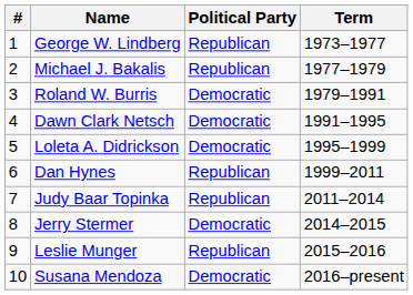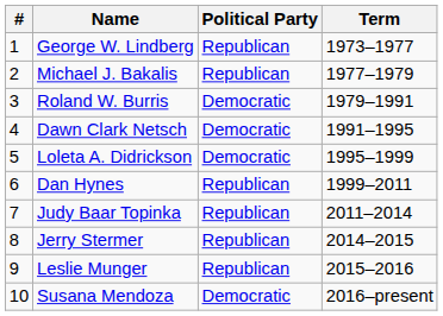 <table class="wikitable" border="1">
 <tr>
 <th>#</th>
 <th>Name</th>
 <th>Political Party</th>
 <th>Term</th>
 </tr>
 <tr>
 <td>1</td>
 <td><a href='#'>George W. Lindberg</a></td>
 <td><a href='#'>Republican</a></td>
 <td>1973–1977</td>
 </tr>
 <tr>
 <td>2</td>
 <td><a href='#'>Michael J. Bakalis</a></td>
 <td><a href='#'>Republican</a></td>
 <td>1977–1979</td>
 </tr>
 <tr>
 <td>3</td>
 <td><a href='#'>Roland W. Burris</a></td>
 <td><a href='#'>Democratic</a></td>
 <td>1979–1991</td>
 </tr>
 <tr>
 <td>4</td>
 <td><a href='#'>Dawn Clark Netsch</a></td>
 <td><a href='#'>Democratic</a></td>
 <td>1991–1995</td>
 </tr>
 <tr>
 <td>5</td>
 <td><a href='#'>Loleta A. Didrickson</a></td>
 <td><a href='#'>Democratic</a></td>
 <td>1995–1999</td>
 </tr>
 <tr>
 <td>6</td>
 <td><a href='#'>Dan Hynes</a></td>
 <td><a href='#'>Republican</a></td>
 <td>1999–2011</td>
 </tr>
 <tr>
 <td>7</td>
 <td><a href='#'>Judy Baar Topinka</a></td>
 <td><a href='#'>Republican</a></td>
 <td>2011–2014</td>
 </tr>
 <tr>
 <td>8</td>
 <td><a href='#'>Jerry Stermer</a></td>
-<td><a href='#'>Democratic</a></td>
+<td><a href='#'>Republican</a></td>
 <td>2014–2015</td>
 </tr>
 <tr>
 <td>9</td>
 <td><a href='#'>Leslie Munger</a></td>
 <td><a href='#'>Republican</a></td>
 <td>2015–2016</td>
 </tr>
 <tr>
 <td>10</td>
 <td><a href='#'>Susana Mendoza</a></td>
 <td><a href='#'>Democratic</a></td>
 <td>2016–present</td>
 </tr>
 </table>
